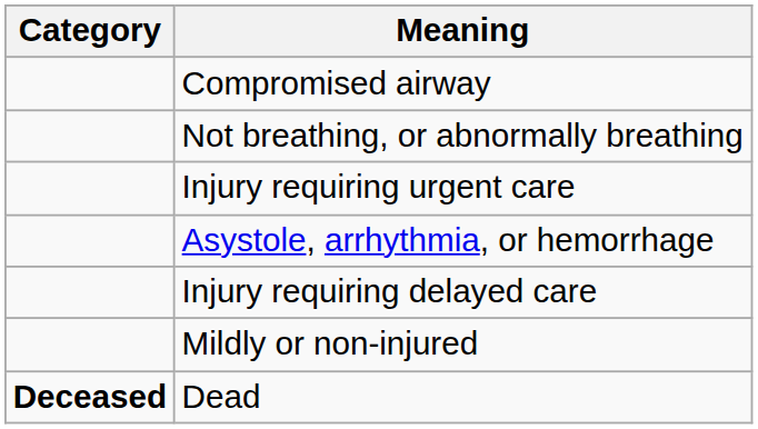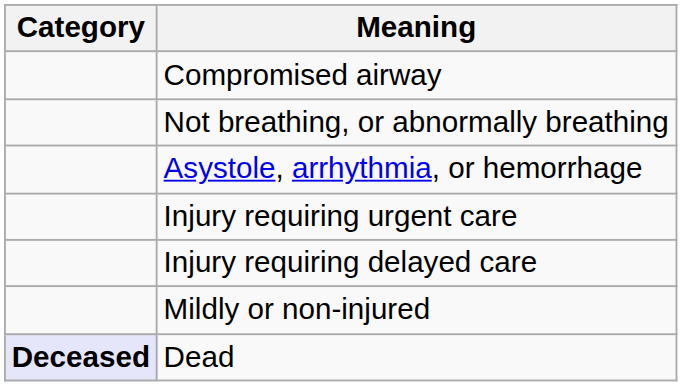 <table class="wikitable">
 <tr>
 <th>Category</th>
 <th>Meaning</th>
 </tr>
 <tr>
 <td><strong></strong></td>
 <td>Compromised airway</td>
 </tr>
 <tr>
 <td><strong></strong></td>
 <td>Not breathing, or abnormally breathing</td>
 </tr>
 <tr>
 <td><strong></strong></td>
-<td>Injury requiring urgent care</td>
+<td><a href='#'>Asystole</a>, <a href='#'>arrhythmia</a>, or hemorrhage</td>
 </tr>
 <tr>
 <td><strong></strong></td>
-<td><a href='#'>Asystole</a>, <a href='#'>arrhythmia</a>, or hemorrhage</td>
+<td>Injury requiring urgent care</td>
 </tr>
 <tr>
 <td><strong></strong></td>
 <td>Injury requiring delayed care</td>
 </tr>
 <tr>
 <td><strong></strong></td>
 <td>Mildly or non-injured</td>
 </tr>
 <tr>
-<td><strong>Deceased</strong></td>
+<td style="background: lavender;"><strong>Deceased</strong></td>
 <td>Dead</td>
 </tr>
 </table>
